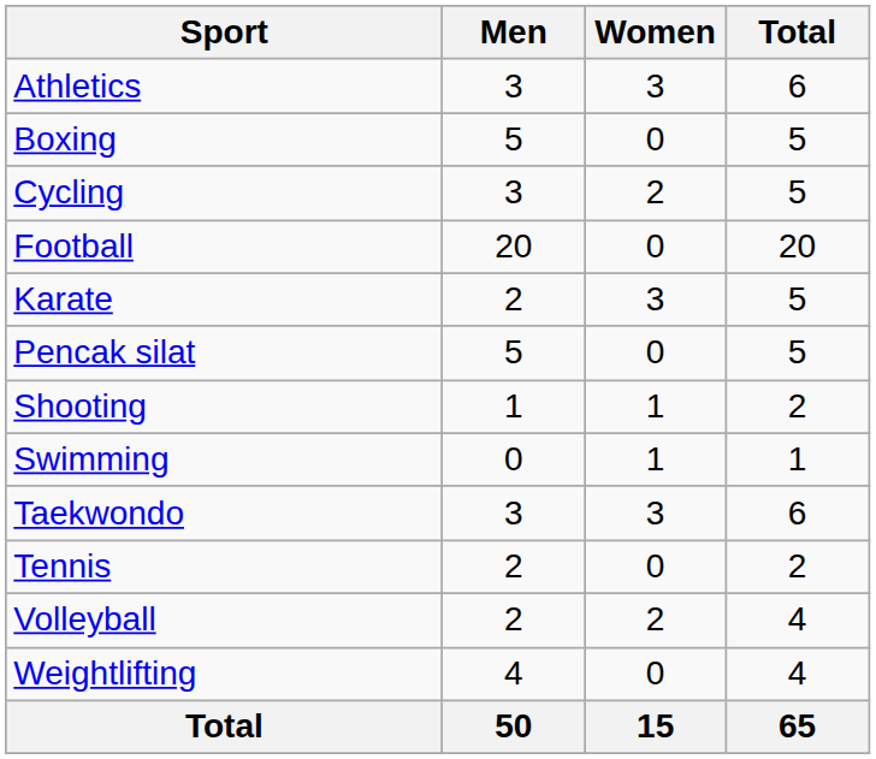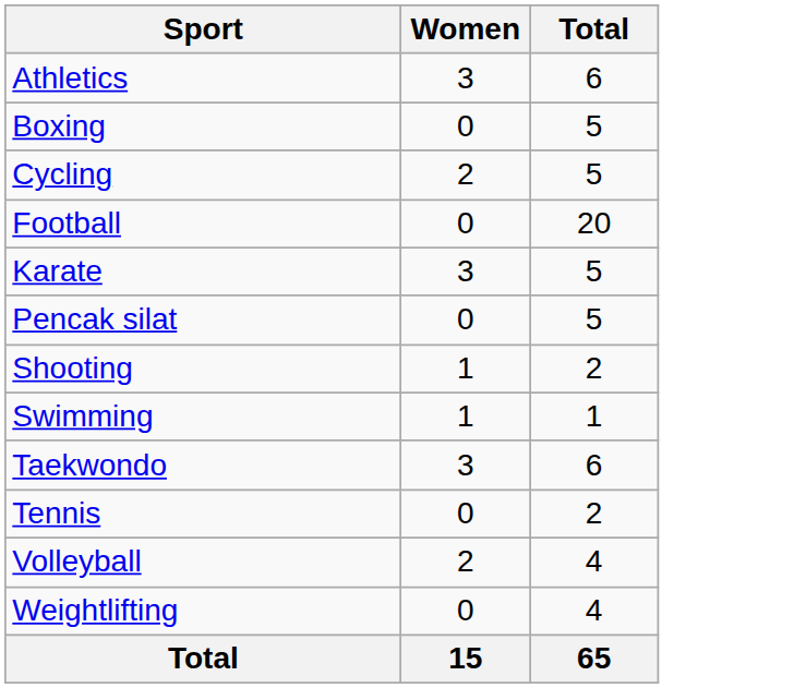 <table class="wikitable" style="text-align:center;">
 <tr>
 <th width=200>Sport</th>
-<th width=60>Men</th>
 <th width=60>Women</th>
 <th width=60>Total</th>
 </tr>
 <tr>
 <td align=left><a href='#'>Athletics</a></td>
 <td>3</td>
-<td>3</td>
 <td>6</td>
 </tr>
 <tr>
 <td align=left><a href='#'>Boxing</a></td>
-<td>5</td>
 <td>0</td>
 <td>5</td>
 </tr>
 <tr>
 <td align=left><a href='#'>Cycling</a></td>
-<td>3</td>
 <td>2</td>
 <td>5</td>
 </tr>
 <tr>
 <td align=left><a href='#'>Football</a></td>
-<td>20</td>
 <td>0</td>
 <td>20</td>
 </tr>
 <tr>
 <td align=left><a href='#'>Karate</a></td>
-<td>2</td>
 <td>3</td>
 <td>5</td>
 </tr>
 <tr>
 <td align=left><a href='#'>Pencak silat</a></td>
-<td>5</td>
 <td>0</td>
 <td>5</td>
 </tr>
 <tr>
 <td align=left><a href='#'>Shooting</a></td>
 <td>1</td>
-<td>1</td>
 <td>2</td>
 </tr>
 <tr>
 <td align=left><a href='#'>Swimming</a></td>
-<td>0</td>
 <td>1</td>
 <td>1</td>
 </tr>
 <tr>
 <td align=left><a href='#'>Taekwondo</a></td>
 <td>3</td>
-<td>3</td>
 <td>6</td>
 </tr>
 <tr>
 <td align=left><a href='#'>Tennis</a></td>
-<td>2</td>
 <td>0</td>
 <td>2</td>
 </tr>
 <tr>
 <td align=left><a href='#'>Volleyball</a></td>
 <td>2</td>
-<td>2</td>
 <td>4</td>
 </tr>
 <tr>
 <td align=left><a href='#'>Weightlifting</a></td>
-<td>4</td>
 <td>0</td>
 <td>4</td>
 </tr>
 <tr>
 <th>Total</th>
-<th>50</th>
 <th>15</th>
 <th>65</th>
 </tr>
 </table>
